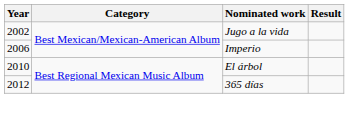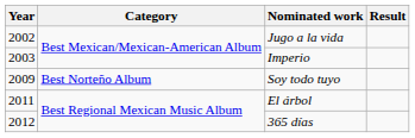 <table class="wikitable">
 <tr>
 <th>Year</th>
 <th>Category</th>
 <th>Nominated work</th>
 <th>Result</th>
 </tr>
 <tr>
 <td>2002</td>
 <td rowspan="2"><a href='#'>Best Mexican/Mexican-American Album</a></td>
 <td><em>Jugo a la vida</em></td>
 <td></td>
 </tr>
 <tr>
-<td>2006</td>
+<td>2003</td>
 <td><em>Imperio</em></td>
 <td></td>
 </tr>
 <tr>
-<td>2010</td>
+<td>2009</td>
+<td><a href='#'>Best Norteño Album</a></td>
+<td><em>Soy todo tuyo</em></td>
+<td></td>
+</tr>
+<tr>
+<td>2011</td>
 <td rowspan="2"><a href='#'>Best Regional Mexican Music Album</a></td>
 <td><em>El árbol</em></td>
 <td></td>
 </tr>
 <tr>
 <td>2012</td>
 <td><em>365 días</em></td>
 <td></td>
 </tr>
 </table>
